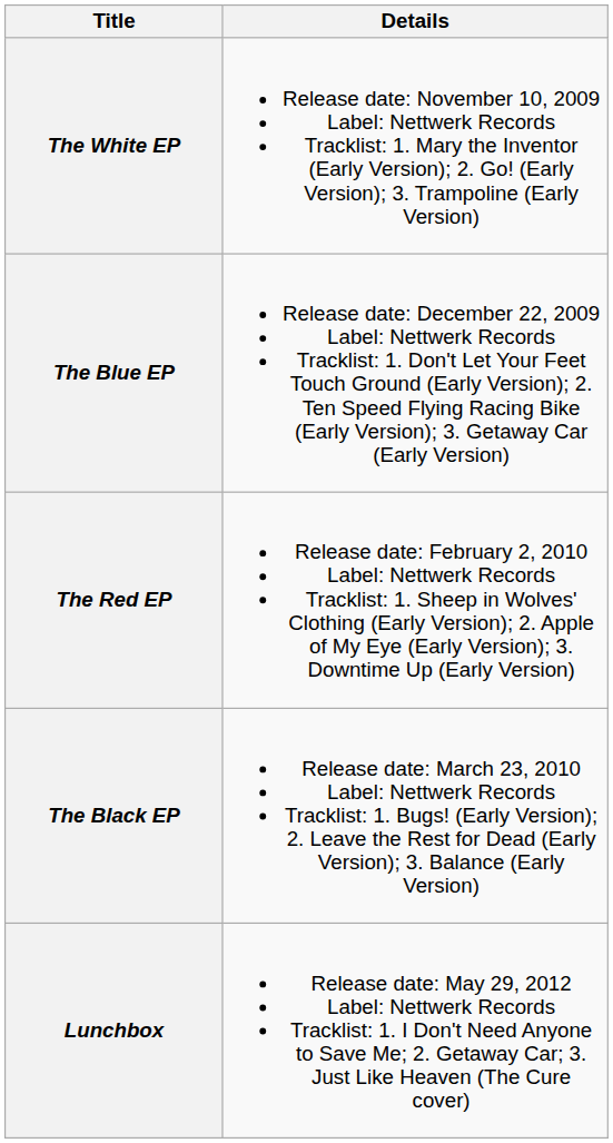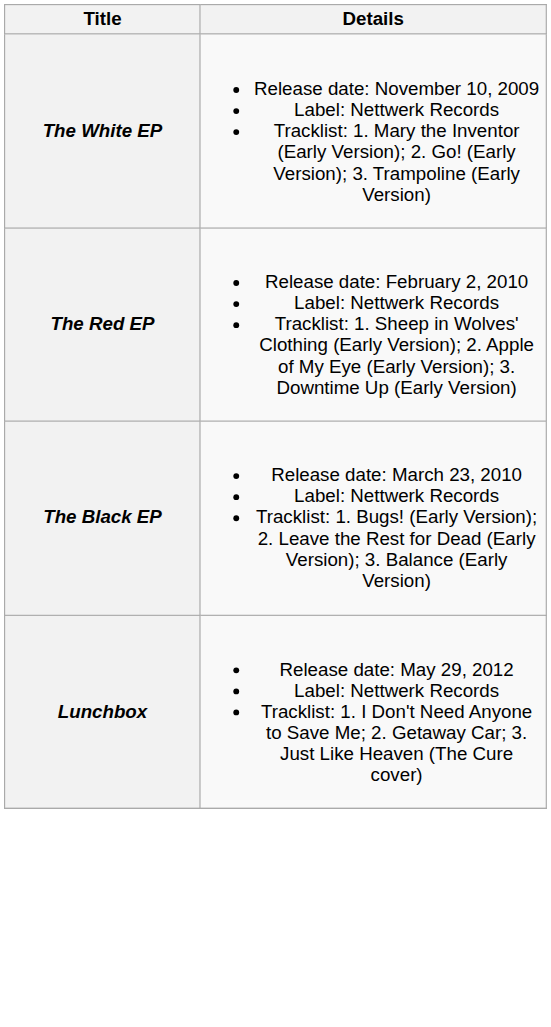 <table class="wikitable plainrowheaders" style="text-align:center;">
 <tr>
 <th style="width:10em;">Title</th>
 <th style="width:18em;">Details</th>
 </tr>
 <tr>
 <th scope="row"><em>The White EP</em></th>
 <td><br><ul><li>Release date: November 10, 2009</li><li>Label: Nettwerk Records</li><li>Tracklist: 1. Mary the Inventor (Early Version); 2. Go! (Early Version); 3. Trampoline (Early Version)</li></ul></td>
-</tr>
-<tr>
-<th scope="row"><em>The Blue EP</em></th>
-<td><br><ul><li>Release date: December 22, 2009</li><li>Label: Nettwerk Records</li><li>Tracklist: 1. Don't Let Your Feet Touch Ground (Early Version); 2. Ten Speed Flying Racing Bike (Early Version); 3. Getaway Car (Early Version)</li></ul></td>
 </tr>
 <tr>
 <th scope="row"><em>The Red EP</em></th>
 <td><br><ul><li>Release date: February 2, 2010</li><li>Label: Nettwerk Records</li><li>Tracklist: 1. Sheep in Wolves' Clothing (Early Version); 2. Apple of My Eye (Early Version); 3. Downtime Up (Early Version)</li></ul></td>
 </tr>
 <tr>
 <th scope="row"><em>The Black EP</em></th>
 <td><br><ul><li>Release date: March 23, 2010</li><li>Label: Nettwerk Records</li><li>Tracklist: 1. Bugs! (Early Version); 2. Leave the Rest for Dead (Early Version); 3. Balance (Early Version)</li></ul></td>
 </tr>
 <tr>
 <th scope="row"><em>Lunchbox</em></th>
 <td><br><ul><li>Release date: May 29, 2012</li><li>Label: Nettwerk Records</li><li>Tracklist: 1. I Don't Need Anyone to Save Me; 2. Getaway Car; 3. Just Like Heaven (The Cure cover)</li></ul></td>
 </tr>
 <tr>
 </tr>
 </table>
